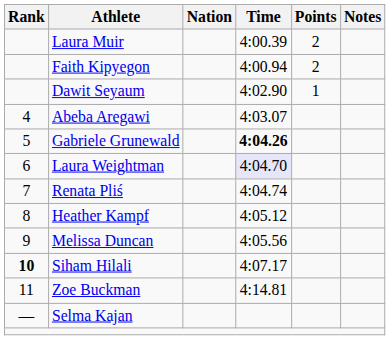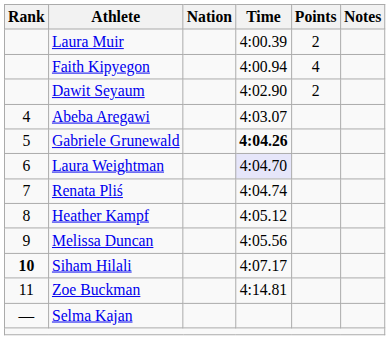 <table class="wikitable sortable" style="text-align:center;">
 <tr>
 <th scope="col" style="width: 10px;">Rank</th>
 <th scope="col">Athlete</th>
 <th scope="col">Nation</th>
 <th scope="col">Time</th>
 <th scope="col">Points</th>
 <th scope="col">Notes</th>
 </tr>
 <tr>
 <td></td>
 <td align=left><a href='#'>Laura Muir</a></td>
 <td align=left></td>
 <td>4:00.39</td>
 <td>2</td>
 <td></td>
 </tr>
 <tr>
 <td></td>
 <td align=left><a href='#'>Faith Kipyegon</a></td>
 <td align=left></td>
 <td>4:00.94</td>
-<td>2</td>
+<td>4</td>
 <td></td>
 </tr>
 <tr>
 <td></td>
 <td align=left><a href='#'>Dawit Seyaum</a></td>
 <td align=left></td>
 <td>4:02.90</td>
-<td>1</td>
+<td>2</td>
 <td></td>
 </tr>
 <tr>
 <td>4</td>
 <td align=left><a href='#'>Abeba Aregawi</a></td>
 <td align=left></td>
 <td>4:03.07</td>
 <td></td>
 <td></td>
 </tr>
 <tr>
 <td>5</td>
 <td align=left><a href='#'>Gabriele Grunewald</a></td>
 <td align=left></td>
 <td><strong>4:04.26</strong></td>
 <td></td>
 <td></td>
 </tr>
 <tr>
 <td>6</td>
 <td align=left><a href='#'>Laura Weightman</a></td>
 <td align=left></td>
 <td style="background: lavender;">4:04.70</td>
 <td></td>
 <td></td>
 </tr>
 <tr>
 <td>7</td>
 <td align=left><a href='#'>Renata Pliś</a></td>
 <td align=left></td>
 <td>4:04.74</td>
 <td></td>
 <td></td>
 </tr>
 <tr>
 <td>8</td>
 <td align=left><a href='#'>Heather Kampf</a></td>
 <td align=left></td>
 <td>4:05.12</td>
 <td></td>
 <td></td>
 </tr>
 <tr>
 <td>9</td>
 <td align=left><a href='#'>Melissa Duncan</a></td>
 <td align=left></td>
 <td>4:05.56</td>
 <td></td>
 <td></td>
 </tr>
 <tr>
 <td><strong>10</strong></td>
 <td align=left><a href='#'>Siham Hilali</a></td>
 <td align=left></td>
 <td>4:07.17</td>
 <td></td>
 <td></td>
 </tr>
 <tr>
 <td>11</td>
 <td align=left><a href='#'>Zoe Buckman</a></td>
 <td align=left></td>
 <td>4:14.81</td>
 <td></td>
 <td></td>
 </tr>
 <tr>
 <td>—</td>
 <td align=left><a href='#'>Selma Kajan</a></td>
 <td align=left></td>
 <td></td>
 <td></td>
 <td></td>
 </tr>
 <tr class="sortbottom">
 <td colspan="6"></td>
 </tr>
 </table>
